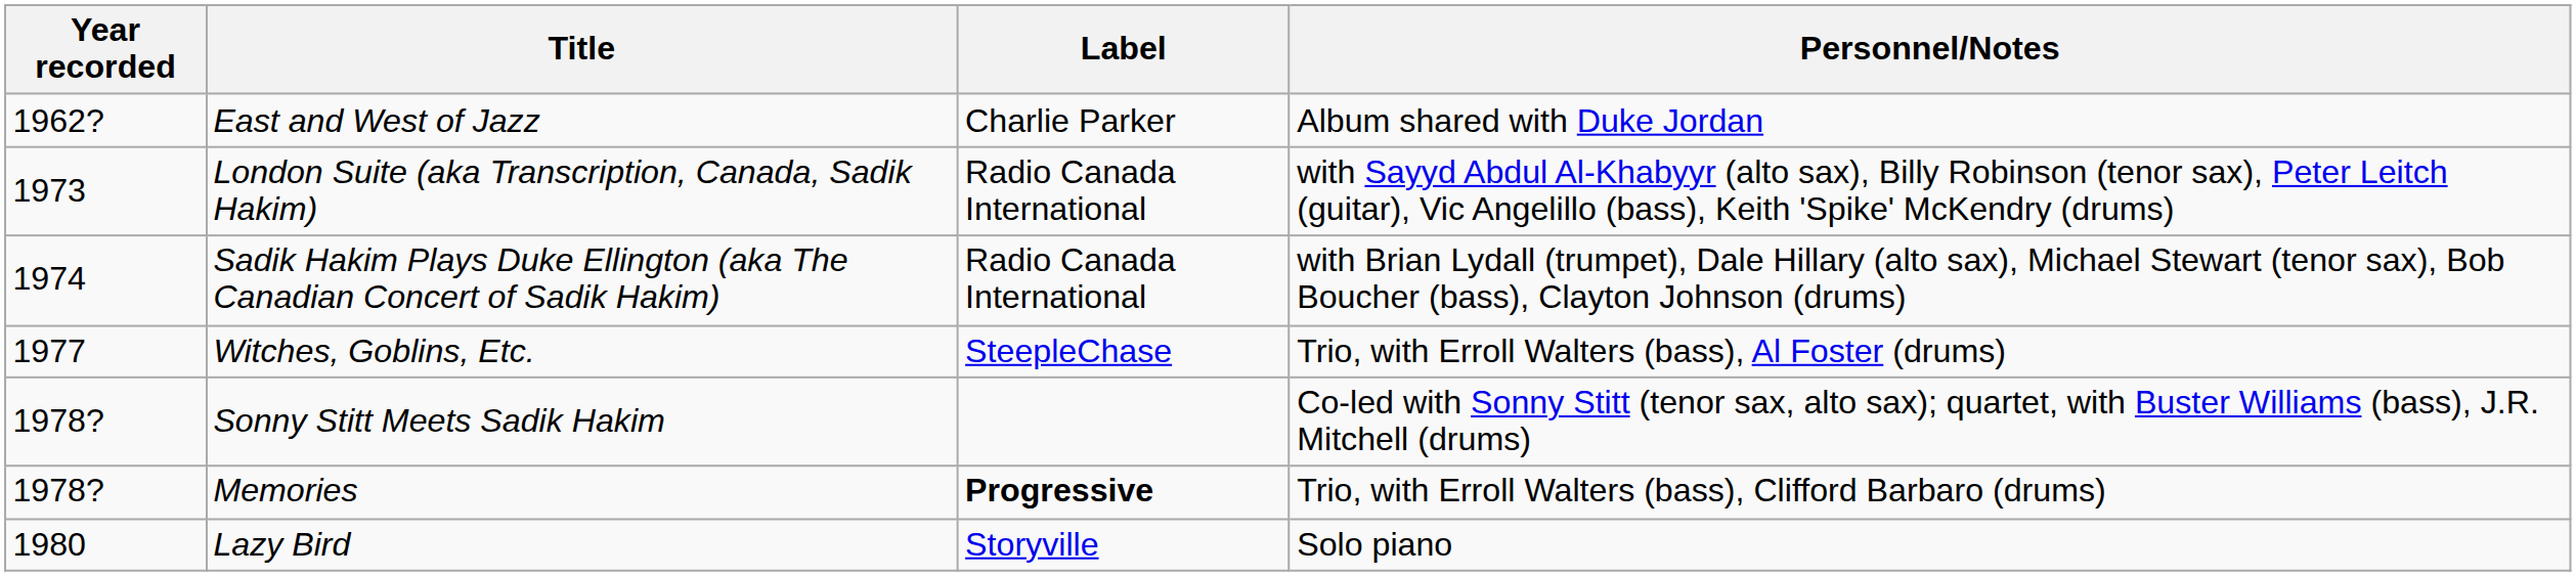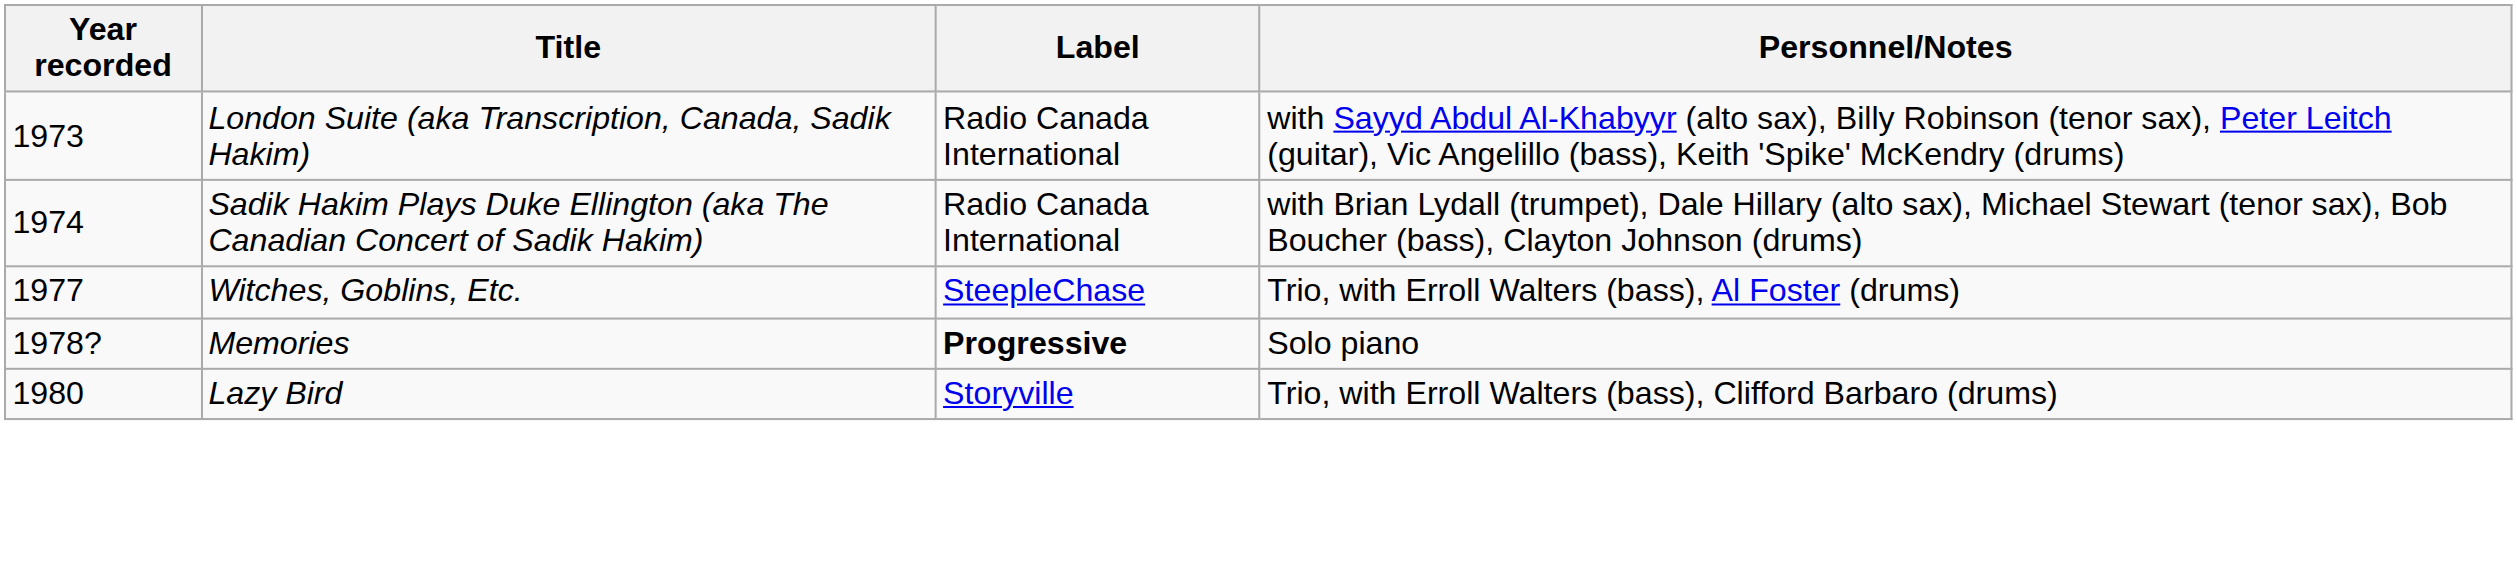 <table class="wikitable sortable">
 <tr>
 <th>Year recorded</th>
 <th>Title</th>
 <th>Label</th>
 <th>Personnel/Notes</th>
-</tr>
-<tr>
-<td>1962?</td>
-<td><em>East and West of Jazz</em></td>
-<td>Charlie Parker</td>
-<td>Album shared with <a href='#'>Duke Jordan</a></td>
 </tr>
 <tr>
 <td>1973</td>
 <td><em>London Suite (aka Transcription, Canada, Sadik Hakim)</em></td>
 <td>Radio Canada International</td>
 <td>with <a href='#'>Sayyd Abdul Al-Khabyyr</a> (alto sax), Billy Robinson (tenor sax), <a href='#'>Peter Leitch</a> (guitar), Vic Angelillo (bass), Keith 'Spike' McKendry (drums)</td>
 </tr>
 <tr>
 <td>1974</td>
 <td><em>Sadik Hakim Plays Duke Ellington (aka The Canadian Concert of Sadik Hakim)</em></td>
 <td>Radio Canada International</td>
 <td>with Brian Lydall (trumpet), Dale Hillary (alto sax), Michael Stewart (tenor sax), Bob Boucher (bass), Clayton Johnson (drums)</td>
 </tr>
 <tr>
 <td>1977</td>
 <td><em>Witches, Goblins, Etc.</em></td>
 <td><a href='#'>SteepleChase</a></td>
 <td>Trio, with Erroll Walters (bass), <a href='#'>Al Foster</a> (drums)</td>
 </tr>
 <tr>
 <td>1978?</td>
-<td><em>Sonny Stitt Meets Sadik Hakim</em></td>
-<td></td>
-<td>Co-led with <a href='#'>Sonny Stitt</a> (tenor sax, alto sax); quartet, with <a href='#'>Buster Williams</a> (bass), J.R. Mitchell (drums)</td>
-</tr>
-<tr>
-<td>1978?</td>
 <td><em>Memories</em></td>
 <td><strong>Progressive</strong></td>
-<td>Trio, with Erroll Walters (bass), Clifford Barbaro (drums)</td>
+<td>Solo piano</td>
 </tr>
 <tr>
 <td>1980</td>
 <td><em>Lazy Bird</em></td>
 <td><a href='#'>Storyville</a></td>
-<td>Solo piano</td>
+<td>Trio, with Erroll Walters (bass), Clifford Barbaro (drums)</td>
 </tr>
 </table>
